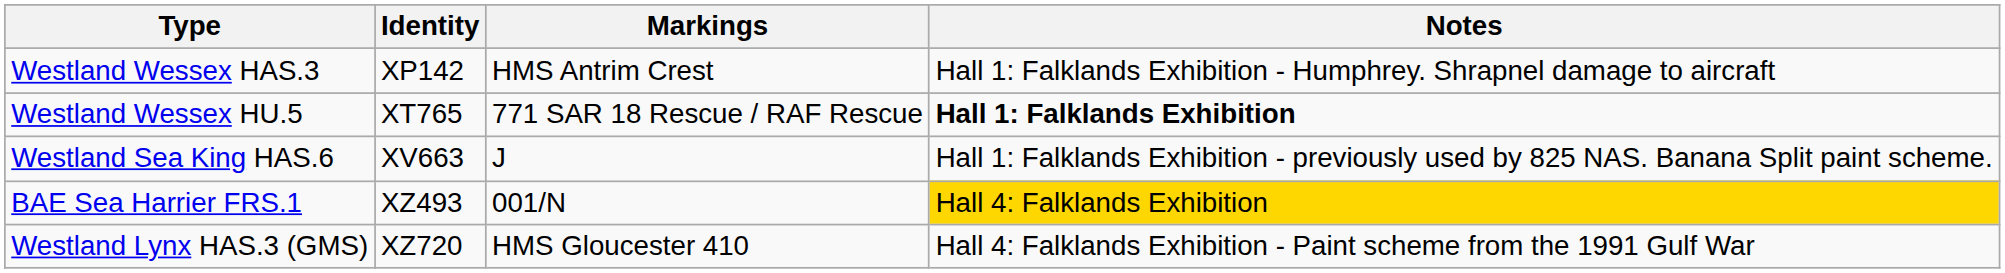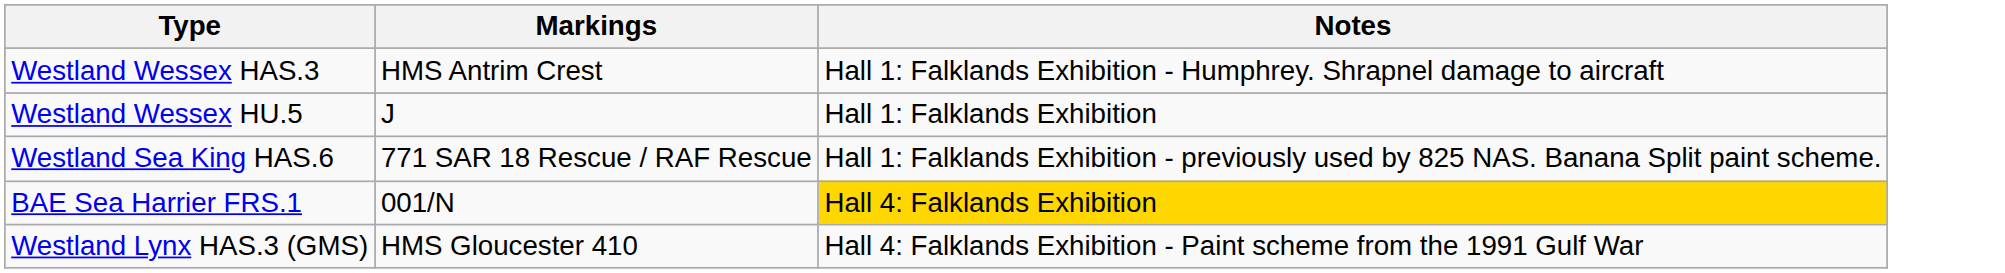 <table class="wikitable sortable">
 <tr>
 <th>Type</th>
-<th>Identity</th>
 <th>Markings</th>
 <th>Notes</th>
 </tr>
 <tr>
 <td><a href='#'>Westland Wessex</a> HAS.3</td>
-<td>XP142</td>
 <td>HMS Antrim Crest</td>
 <td>Hall 1: Falklands Exhibition - Humphrey. Shrapnel damage to aircraft</td>
 </tr>
 <tr>
 <td><a href='#'>Westland Wessex</a> HU.5</td>
-<td>XT765</td>
-<td>771 SAR 18 Rescue / RAF Rescue</td>
-<td><strong>Hall 1: Falklands Exhibition</strong></td>
+<td>J</td>
+<td>Hall 1: Falklands Exhibition</td>
 </tr>
 <tr>
 <td><a href='#'>Westland Sea King</a> HAS.6</td>
-<td>XV663</td>
-<td>J</td>
+<td>771 SAR 18 Rescue / RAF Rescue</td>
 <td>Hall 1: Falklands Exhibition - previously used by 825 NAS. Banana Split paint scheme.</td>
 </tr>
 <tr>
 <td><a href='#'>BAE Sea Harrier FRS.1</a></td>
-<td>XZ493</td>
 <td>001/N</td>
 <td style="background: gold;">Hall 4: Falklands Exhibition</td>
 </tr>
 <tr>
 <td><a href='#'>Westland Lynx</a> HAS.3 (GMS)</td>
-<td>XZ720</td>
 <td>HMS Gloucester 410</td>
 <td>Hall 4: Falklands Exhibition - Paint scheme from the 1991 Gulf War</td>
 </tr>
 </table>
